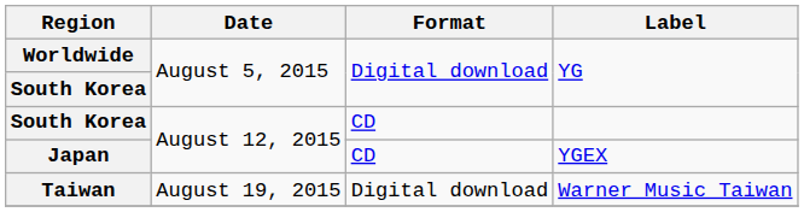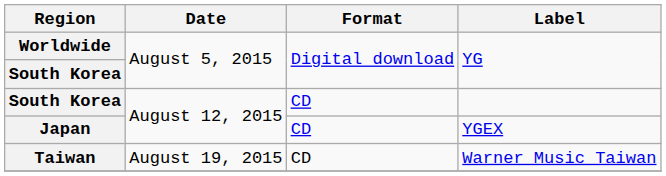 <table class="wikitable plainrowheaders">
 <tr>
 <th>Region</th>
 <th>Date</th>
 <th>Format</th>
 <th>Label</th>
 </tr>
 <tr>
 <th scope="row">Worldwide</th>
 <td rowspan="2">August 5, 2015</td>
 <td rowspan="2"><a href='#'>Digital download</a></td>
 <td rowspan="2"><a href='#'>YG</a></td>
 </tr>
 <tr>
 <th scope="row">South Korea</th>
 </tr>
 <tr>
 <th scope="row">South Korea</th>
 <td rowspan="2">August 12, 2015</td>
 <td><a href='#'>CD</a></td>
 <td></td>
 </tr>
 <tr>
 <th scope="row">Japan</th>
 <td><a href='#'>CD</a></td>
 <td><a href='#'>YGEX</a></td>
 </tr>
 <tr>
 <th scope="row">Taiwan</th>
 <td>August 19, 2015</td>
-<td>Digital download</td>
+<td>CD</td>
 <td><a href='#'>Warner Music Taiwan</a></td>
 </tr>
 <tr>
 </tr>
 </table>
